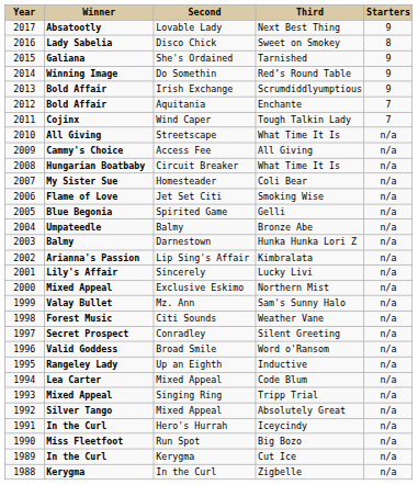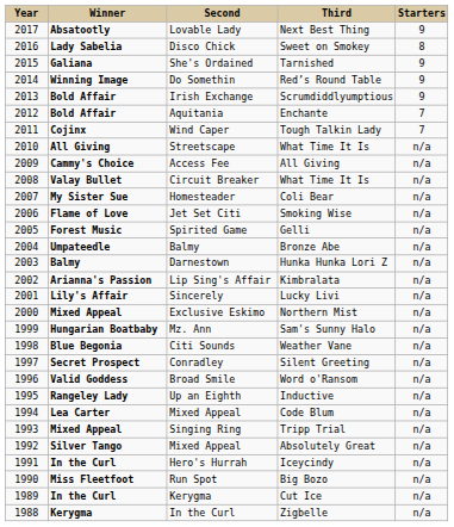 <table class = "wikitable sortable" | border="1" cellpadding="0" style="border-collapse: collapse; font-size:90%">
 <tr bgcolor="#DACAA5" align="center">
 <td width="45px"><strong>Year</strong> <br></td>
 <td width="135px"><strong>Winner</strong> <br></td>
 <td width="125px"><strong>Second</strong> <br></td>
 <td width="115px"><strong>Third</strong> <br></td>
 <td width="55px"><strong>Starters</strong></td>
 </tr>
 <tr>
 <td align=center>2017</td>
 <td><strong>Absatootly</strong></td>
 <td>Lovable Lady</td>
 <td>Next Best Thing</td>
 <td align=center>9</td>
 </tr>
 <tr>
 <td align=center>2016</td>
 <td><strong>Lady Sabelia</strong></td>
 <td>Disco Chick</td>
 <td>Sweet on Smokey</td>
 <td align=center>8</td>
 </tr>
 <tr>
 <td align=center>2015</td>
 <td><strong>Galiana</strong></td>
 <td>She's Ordained</td>
 <td>Tarnished</td>
 <td align=center>9</td>
 </tr>
 <tr>
 <td align=center>2014</td>
 <td><strong>Winning Image</strong></td>
 <td>Do Somethin</td>
 <td>Red’s Round Table</td>
 <td align=center>9</td>
 </tr>
 <tr>
 <td align=center>2013</td>
 <td><strong>Bold Affair</strong></td>
 <td>Irish Exchange</td>
 <td>Scrumdiddlyumptious</td>
 <td align=center>9</td>
 </tr>
 <tr>
 <td align=center>2012</td>
 <td><strong>Bold Affair</strong></td>
 <td>Aquitania</td>
 <td>Enchante</td>
 <td align=center>7</td>
 </tr>
 <tr>
 <td align=center>2011</td>
 <td><strong>Cojinx</strong></td>
 <td>Wind Caper</td>
 <td>Tough Talkin Lady</td>
 <td align=center>7</td>
 </tr>
 <tr>
 <td align=center>2010</td>
 <td><strong>All Giving</strong></td>
 <td>Streetscape</td>
 <td>What Time It Is</td>
 <td align=center>n/a</td>
 </tr>
 <tr>
 <td align=center>2009</td>
 <td><strong>Cammy's Choice</strong></td>
 <td>Access Fee</td>
 <td>All Giving</td>
 <td align=center>n/a</td>
 </tr>
 <tr>
 <td align=center>2008</td>
-<td><strong>Hungarian Boatbaby</strong></td>
+<td><strong>Valay Bullet</strong></td>
 <td>Circuit Breaker</td>
 <td>What Time It Is</td>
 <td align=center>n/a</td>
 </tr>
 <tr>
 <td align=center>2007</td>
 <td><strong>My Sister Sue</strong></td>
 <td>Homesteader</td>
 <td>Coli Bear</td>
 <td align=center>n/a</td>
 </tr>
 <tr>
 <td align=center>2006</td>
 <td><strong>Flame of Love</strong></td>
 <td>Jet Set Citi</td>
 <td>Smoking Wise</td>
 <td align=center>n/a</td>
 </tr>
 <tr>
 <td align=center>2005</td>
-<td><strong>Blue Begonia</strong></td>
+<td><strong>Forest Music</strong></td>
 <td>Spirited Game</td>
 <td>Gelli</td>
 <td align=center>n/a</td>
 </tr>
 <tr>
 <td align=center>2004</td>
 <td><strong>Umpateedle</strong></td>
 <td>Balmy</td>
 <td>Bronze Abe</td>
 <td align=center>n/a</td>
 </tr>
 <tr>
 <td align=center>2003</td>
 <td><strong>Balmy</strong></td>
 <td>Darnestown</td>
 <td>Hunka Hunka Lori Z</td>
 <td align=center>n/a</td>
 </tr>
 <tr>
 <td align=center>2002</td>
 <td><strong>Arianna's Passion</strong></td>
 <td>Lip Sing's Affair</td>
 <td>Kimbralata</td>
 <td align=center>n/a</td>
 </tr>
 <tr>
 <td align=center>2001</td>
 <td><strong>Lily's Affair</strong></td>
 <td>Sincerely</td>
 <td>Lucky Livi</td>
 <td align=center>n/a</td>
 </tr>
 <tr>
 <td align=center>2000</td>
 <td><strong>Mixed Appeal</strong></td>
 <td>Exclusive Eskimo</td>
 <td>Northern Mist</td>
 <td align=center>n/a</td>
 </tr>
 <tr>
 <td align=center>1999</td>
-<td><strong>Valay Bullet</strong></td>
+<td><strong>Hungarian Boatbaby</strong></td>
 <td>Mz. Ann</td>
 <td>Sam's Sunny Halo</td>
 <td align=center>n/a</td>
 </tr>
 <tr>
 <td align=center>1998</td>
-<td><strong>Forest Music</strong></td>
+<td><strong>Blue Begonia</strong></td>
 <td>Citi Sounds</td>
 <td>Weather Vane</td>
 <td align=center>n/a</td>
 </tr>
 <tr>
 <td align=center>1997</td>
 <td><strong>Secret Prospect</strong></td>
 <td>Conradley</td>
 <td>Silent Greeting</td>
 <td align=center>n/a</td>
 </tr>
 <tr>
 <td align=center>1996</td>
 <td><strong>Valid Goddess</strong></td>
 <td>Broad Smile</td>
 <td>Word o'Ransom</td>
 <td align=center>n/a</td>
 </tr>
 <tr>
 <td align=center>1995</td>
 <td><strong>Rangeley Lady</strong></td>
 <td>Up an Eighth</td>
 <td>Inductive</td>
 <td align=center>n/a</td>
 </tr>
 <tr>
 <td align=center>1994</td>
 <td><strong>Lea Carter</strong></td>
 <td>Mixed Appeal</td>
 <td>Code Blum</td>
 <td align=center>n/a</td>
 </tr>
 <tr>
 <td align=center>1993</td>
 <td><strong>Mixed Appeal</strong></td>
 <td>Singing Ring</td>
 <td>Tripp Trial</td>
 <td align=center>n/a</td>
 </tr>
 <tr>
 <td align=center>1992</td>
 <td><strong>Silver Tango</strong></td>
 <td>Mixed Appeal</td>
 <td>Absolutely Great</td>
 <td align=center>n/a</td>
 </tr>
 <tr>
 <td align=center>1991</td>
 <td><strong>In the Curl</strong></td>
 <td>Hero's Hurrah</td>
 <td>Iceycindy</td>
 <td align=center>n/a</td>
 </tr>
 <tr>
 <td align=center>1990</td>
 <td><strong>Miss Fleetfoot</strong></td>
 <td>Run Spot</td>
 <td>Big Bozo</td>
 <td align=center>n/a</td>
 </tr>
 <tr>
 <td align=center>1989</td>
 <td><strong>In the Curl</strong></td>
 <td>Kerygma</td>
 <td>Cut Ice</td>
 <td align=center>n/a</td>
 </tr>
 <tr>
 <td align=center>1988</td>
 <td><strong>Kerygma</strong></td>
 <td>In the Curl</td>
 <td>Zigbelle</td>
 <td align=center>n/a</td>
 </tr>
 </table>
